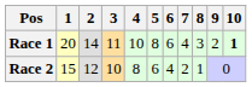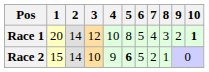 <table class="wikitable" style="font-size: 85%">
 <tr>
 <th>Pos</th>
 <th>1</th>
 <th>2</th>
 <th>3</th>
 <th>4</th>
 <th>5</th>
 <th>6</th>
 <th>7</th>
 <th>8</th>
 <th>9</th>
 <th>10</th>
 </tr>
 <tr align="center">
 <th>Race 1</th>
 <td style="background:#FFFFBF;">20</td>
 <td style="background:#DFDFDF;">14</td>
-<td style="background:#FFDF9F;">11</td>
+<td style="background:#FFDF9F;">12</td>
 <td style="background:#DFFFDF;">10</td>
 <td style="background:#DFFFDF;">8</td>
-<td style="background:#DFFFDF;">6</td>
+<td style="background:#DFFFDF;">5</td>
 <td style="background:#DFFFDF;">4</td>
 <td style="background:#DFFFDF;">3</td>
 <td style="background:#DFFFDF;">2</td>
 <td style="background:#DFFFDF;"><strong>1</strong></td>
 </tr>
 <tr align="center">
 <th>Race 2</th>
 <td style="background:#FFFFBF;">15</td>
-<td style="background:#DFDFDF;">12</td>
+<td style="background:#DFDFDF;">14</td>
 <td style="background:#FFDF9F;">10</td>
-<td style="background:#DFFFDF;">8</td>
-<td style="background:#DFFFDF;">6</td>
-<td style="background:#DFFFDF;">4</td>
+<td style="background:#DFFFDF;">9</td>
+<td style="background:#DFFFDF;"><strong>6</strong></td>
+<td style="background:#DFFFDF;">5</td>
 <td style="background:#DFFFDF;">2</td>
 <td style="background:#DFFFDF;">1</td>
 <td colspan=2 style="background:#cfcfff;">0</td>
 </tr>
 </table>
